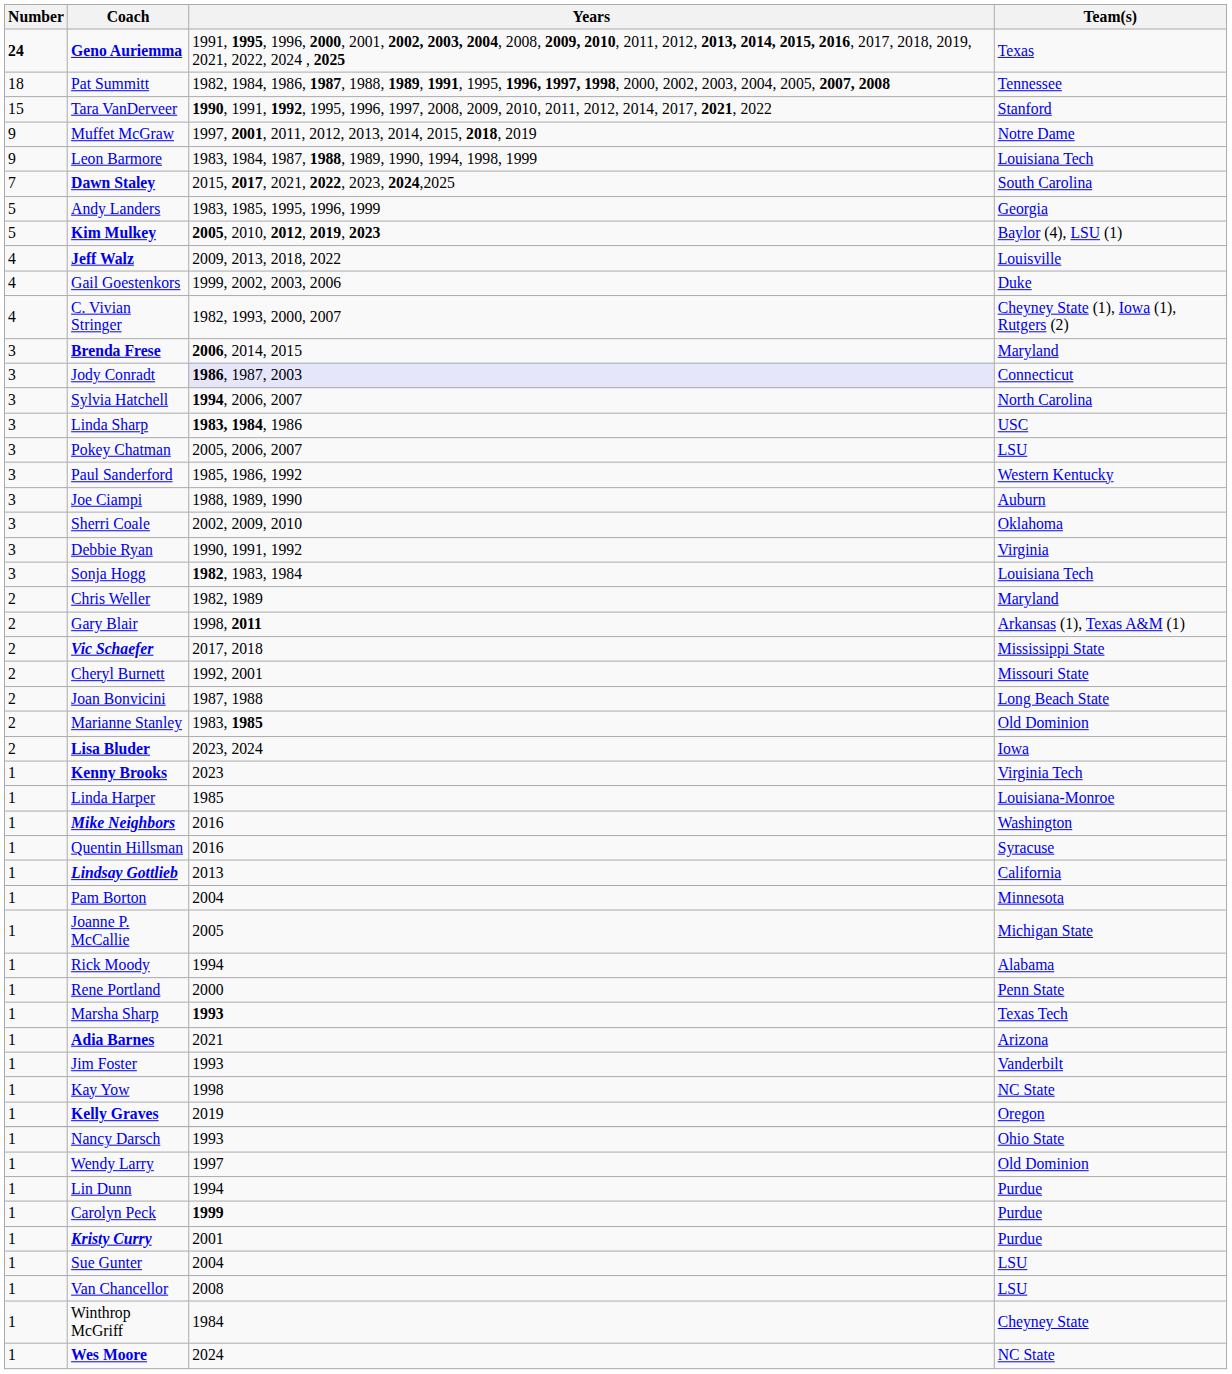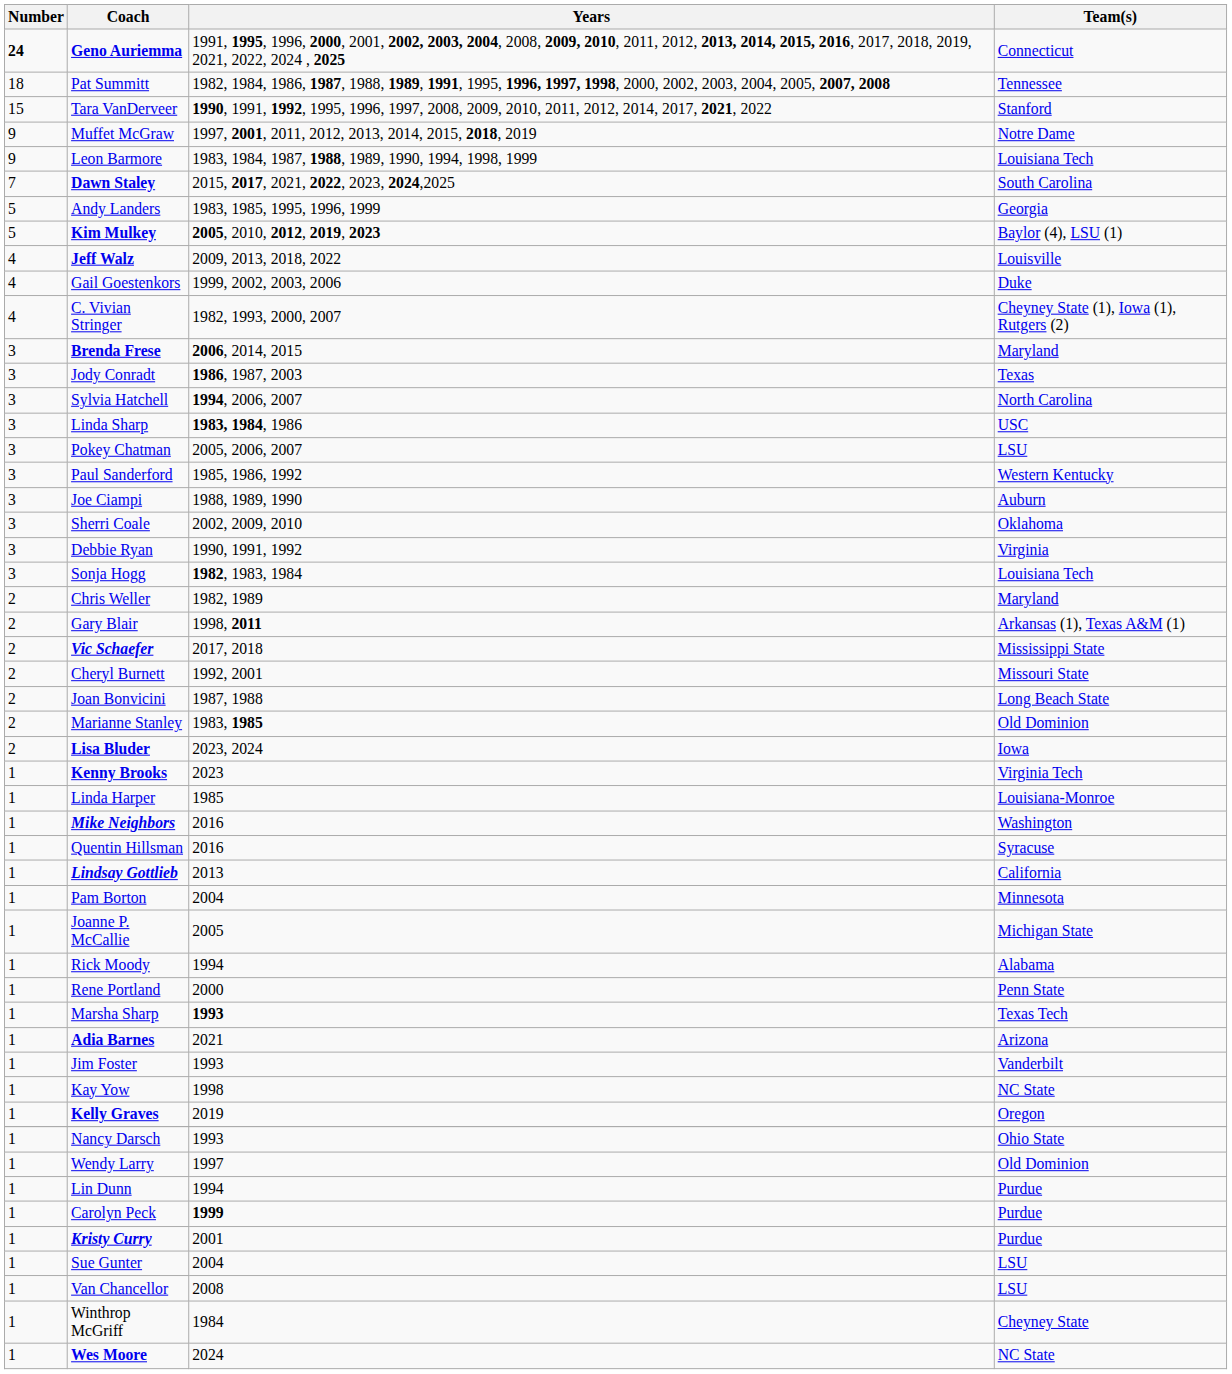 <table class="wikitable">
 <tr>
 <th>Number</th>
 <th>Coach</th>
 <th>Years</th>
 <th>Team(s)</th>
 </tr>
 <tr>
 <td><strong>24</strong></td>
 <td><strong><a href='#'>Geno Auriemma</a></strong></td>
 <td>1991, <strong>1995</strong>, 1996, <strong>2000</strong>, 2001, <strong>2002, 2003, 2004</strong>, 2008, <strong>2009, 2010</strong>, 2011, 2012, <strong>2013, 2014, 2015, 2016</strong>, 2017, 2018, 2019, 2021, 2022, 2024 , <strong>2025</strong></td>
-<td><a href='#'>Texas</a></td>
+<td><a href='#'>Connecticut</a></td>
 </tr>
 <tr>
 <td>18</td>
 <td><a href='#'>Pat Summitt</a></td>
 <td>1982, 1984, 1986, <strong>1987</strong>, 1988, <strong>1989</strong>, <strong>1991</strong>, 1995, <strong>1996, 1997, 1998</strong>, 2000, 2002, 2003, 2004, 2005, <strong>2007, 2008</strong></td>
 <td><a href='#'>Tennessee</a></td>
 </tr>
 <tr>
 <td>15</td>
 <td><a href='#'>Tara VanDerveer</a></td>
 <td><strong>1990</strong>, 1991, <strong>1992</strong>, 1995, 1996, 1997, 2008, 2009, 2010, 2011, 2012, 2014, 2017, <strong>2021</strong>, 2022</td>
 <td><a href='#'>Stanford</a></td>
 </tr>
 <tr>
 <td>9</td>
 <td><a href='#'>Muffet McGraw</a></td>
 <td>1997, <strong>2001</strong>, 2011, 2012, 2013, 2014, 2015, <strong>2018</strong>, 2019</td>
 <td><a href='#'>Notre Dame</a></td>
 </tr>
 <tr>
 <td>9</td>
 <td><a href='#'>Leon Barmore</a></td>
 <td>1983, 1984, 1987, <strong>1988</strong>, 1989, 1990, 1994, 1998, 1999</td>
 <td><a href='#'>Louisiana Tech</a></td>
 </tr>
 <tr>
 <td>7</td>
 <td><strong><a href='#'>Dawn Staley</a></strong></td>
 <td>2015, <strong>2017</strong>, 2021, <strong>2022</strong>, 2023, <strong>2024</strong>,2025</td>
 <td><a href='#'>South Carolina</a></td>
 </tr>
 <tr>
 <td>5</td>
 <td><a href='#'>Andy Landers</a></td>
 <td>1983, 1985, 1995, 1996, 1999</td>
 <td><a href='#'>Georgia</a></td>
 </tr>
 <tr>
 <td>5</td>
 <td><strong><a href='#'>Kim Mulkey</a></strong></td>
 <td><strong>2005</strong>, 2010, <strong>2012</strong>, <strong>2019</strong>, <strong>2023</strong></td>
 <td><a href='#'>Baylor</a> (4), <a href='#'>LSU</a> (1)</td>
 </tr>
 <tr>
 <td>4</td>
 <td><strong><a href='#'>Jeff Walz</a></strong></td>
 <td>2009, 2013, 2018, 2022</td>
 <td><a href='#'>Louisville</a></td>
 </tr>
 <tr>
 <td>4</td>
 <td><a href='#'>Gail Goestenkors</a></td>
 <td>1999, 2002, 2003, 2006</td>
 <td><a href='#'>Duke</a></td>
 </tr>
 <tr>
 <td>4</td>
 <td><a href='#'>C. Vivian Stringer</a></td>
 <td>1982, 1993, 2000, 2007</td>
 <td><a href='#'>Cheyney State</a> (1), <a href='#'>Iowa</a> (1), <a href='#'>Rutgers</a> (2)</td>
 </tr>
 <tr>
 <td>3</td>
 <td><strong><a href='#'>Brenda Frese</a></strong></td>
 <td><strong>2006</strong>, 2014, 2015</td>
 <td><a href='#'>Maryland</a></td>
 </tr>
 <tr>
 <td>3</td>
 <td><a href='#'>Jody Conradt</a></td>
-<td style="background: lavender;"><strong>1986</strong>, 1987, 2003</td>
-<td><a href='#'>Connecticut</a></td>
+<td><strong>1986</strong>, 1987, 2003</td>
+<td><a href='#'>Texas</a></td>
 </tr>
 <tr>
 <td>3</td>
 <td><a href='#'>Sylvia Hatchell</a></td>
 <td><strong>1994</strong>, 2006, 2007</td>
 <td><a href='#'>North Carolina</a></td>
 </tr>
 <tr>
 <td>3</td>
 <td><a href='#'>Linda Sharp</a></td>
 <td><strong>1983, 1984</strong>, 1986</td>
 <td><a href='#'>USC</a></td>
 </tr>
 <tr>
 <td>3</td>
 <td><a href='#'>Pokey Chatman</a></td>
 <td>2005, 2006, 2007</td>
 <td><a href='#'>LSU</a></td>
 </tr>
 <tr>
 <td>3</td>
 <td><a href='#'>Paul Sanderford</a></td>
 <td>1985, 1986, 1992</td>
 <td><a href='#'>Western Kentucky</a></td>
 </tr>
 <tr>
 <td>3</td>
 <td><a href='#'>Joe Ciampi</a></td>
 <td>1988, 1989, 1990</td>
 <td><a href='#'>Auburn</a></td>
 </tr>
 <tr>
 <td>3</td>
 <td><a href='#'>Sherri Coale</a></td>
 <td>2002, 2009, 2010</td>
 <td><a href='#'>Oklahoma</a></td>
 </tr>
 <tr>
 <td>3</td>
 <td><a href='#'>Debbie Ryan</a></td>
 <td>1990, 1991, 1992</td>
 <td><a href='#'>Virginia</a></td>
 </tr>
 <tr>
 <td>3</td>
 <td><a href='#'>Sonja Hogg</a></td>
 <td><strong>1982</strong>, 1983, 1984</td>
 <td><a href='#'>Louisiana Tech</a></td>
 </tr>
 <tr>
 <td>2</td>
 <td><a href='#'>Chris Weller</a></td>
 <td>1982, 1989</td>
 <td><a href='#'>Maryland</a></td>
 </tr>
 <tr>
 <td>2</td>
 <td><a href='#'>Gary Blair</a></td>
 <td>1998, <strong>2011</strong></td>
 <td><a href='#'>Arkansas</a> (1), <a href='#'>Texas A&M</a> (1)</td>
 </tr>
 <tr>
 <td>2</td>
 <td><strong><em><a href='#'>Vic Schaefer</a></em></strong></td>
 <td>2017, 2018</td>
 <td><a href='#'>Mississippi State</a></td>
 </tr>
 <tr>
 <td>2</td>
 <td><a href='#'>Cheryl Burnett</a></td>
 <td>1992, 2001</td>
 <td><a href='#'>Missouri State</a></td>
 </tr>
 <tr>
 <td>2</td>
 <td><a href='#'>Joan Bonvicini</a></td>
 <td>1987, 1988</td>
 <td><a href='#'>Long Beach State</a></td>
 </tr>
 <tr>
 <td>2</td>
 <td><a href='#'>Marianne Stanley</a></td>
 <td>1983, <strong>1985</strong></td>
 <td><a href='#'>Old Dominion</a></td>
 </tr>
 <tr>
 <td>2</td>
 <td><strong><a href='#'>Lisa Bluder</a></strong></td>
 <td>2023, 2024</td>
 <td><a href='#'>Iowa</a></td>
 </tr>
 <tr>
 <td>1</td>
 <td><strong><a href='#'>Kenny Brooks</a></strong></td>
 <td>2023</td>
 <td><a href='#'>Virginia Tech</a></td>
 </tr>
 <tr>
 <td>1</td>
 <td><a href='#'>Linda Harper</a></td>
 <td>1985</td>
 <td><a href='#'>Louisiana-Monroe</a></td>
 </tr>
 <tr>
 <td>1</td>
 <td><strong><em><a href='#'>Mike Neighbors</a></em></strong></td>
 <td>2016</td>
 <td><a href='#'>Washington</a></td>
 </tr>
 <tr>
 <td>1</td>
 <td><a href='#'>Quentin Hillsman</a></td>
 <td>2016</td>
 <td><a href='#'>Syracuse</a></td>
 </tr>
 <tr>
 <td>1</td>
 <td><strong><em><a href='#'>Lindsay Gottlieb</a></em></strong></td>
 <td>2013</td>
 <td><a href='#'>California</a></td>
 </tr>
 <tr>
 <td>1</td>
 <td><a href='#'>Pam Borton</a></td>
 <td>2004</td>
 <td><a href='#'>Minnesota</a></td>
 </tr>
 <tr>
 <td>1</td>
 <td><a href='#'>Joanne P. McCallie</a></td>
 <td>2005</td>
 <td><a href='#'>Michigan State</a></td>
 </tr>
 <tr>
 <td>1</td>
 <td><a href='#'>Rick Moody</a></td>
 <td>1994</td>
 <td><a href='#'>Alabama</a></td>
 </tr>
 <tr>
 <td>1</td>
 <td><a href='#'>Rene Portland</a></td>
 <td>2000</td>
 <td><a href='#'>Penn State</a></td>
 </tr>
 <tr>
 <td>1</td>
 <td><a href='#'>Marsha Sharp</a></td>
 <td><strong>1993</strong></td>
 <td><a href='#'>Texas Tech</a></td>
 </tr>
 <tr>
 <td>1</td>
 <td><strong><a href='#'>Adia Barnes</a></strong></td>
 <td>2021</td>
 <td><a href='#'>Arizona</a></td>
 </tr>
 <tr>
 <td>1</td>
 <td><a href='#'>Jim Foster</a></td>
 <td>1993</td>
 <td><a href='#'>Vanderbilt</a></td>
 </tr>
 <tr>
 <td>1</td>
 <td><a href='#'>Kay Yow</a></td>
 <td>1998</td>
 <td><a href='#'>NC State</a></td>
 </tr>
 <tr>
 <td>1</td>
 <td><strong><a href='#'>Kelly Graves</a></strong></td>
 <td>2019</td>
 <td><a href='#'>Oregon</a></td>
 </tr>
 <tr>
 </tr>
 <tr | 1 || >
 </tr>
 <tr>
 <td>1</td>
 <td><a href='#'>Nancy Darsch</a></td>
 <td>1993</td>
 <td><a href='#'>Ohio State</a></td>
 </tr>
 <tr>
 <td>1</td>
 <td><a href='#'>Wendy Larry</a></td>
 <td>1997</td>
 <td><a href='#'>Old Dominion</a></td>
 </tr>
 <tr>
 <td>1</td>
 <td><a href='#'>Lin Dunn</a></td>
 <td>1994</td>
 <td><a href='#'>Purdue</a></td>
 </tr>
 <tr>
 <td>1</td>
 <td><a href='#'>Carolyn Peck</a></td>
 <td><strong>1999</strong></td>
 <td><a href='#'>Purdue</a></td>
 </tr>
 <tr>
 <td>1</td>
 <td><strong><em><a href='#'>Kristy Curry</a></em></strong></td>
 <td>2001</td>
 <td><a href='#'>Purdue</a></td>
 </tr>
 <tr>
 <td>1</td>
 <td><a href='#'>Sue Gunter</a></td>
 <td>2004</td>
 <td><a href='#'>LSU</a></td>
 </tr>
 <tr>
 <td>1</td>
 <td><a href='#'>Van Chancellor</a></td>
 <td>2008</td>
 <td><a href='#'>LSU</a></td>
 </tr>
 <tr>
 <td>1</td>
 <td>Winthrop McGriff</td>
 <td>1984</td>
 <td><a href='#'>Cheyney State</a></td>
 </tr>
 <tr>
 <td>1</td>
 <td><strong><a href='#'>Wes Moore</a></strong></td>
 <td>2024</td>
 <td><a href='#'>NC State</a></td>
 </tr>
 </table>
